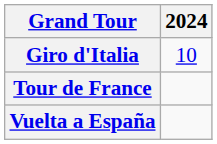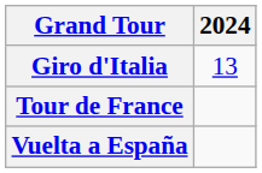 <table class="wikitable plainrowheaders">
 <tr>
 <th scope="col"><a href='#'>Grand Tour</a></th>
 <th scope="col">2024</th>
 </tr>
 <tr style="text-align:center;">
 <th scope="row"> <a href='#'>Giro d'Italia</a></th>
-<td><a href='#'>10</a></td>
+<td><a href='#'>13</a></td>
 </tr>
 <tr style="text-align:center;">
 <th scope="row"> <a href='#'>Tour de France</a></th>
 <td></td>
 </tr>
 <tr style="text-align:center;">
 <th scope="row"> <a href='#'>Vuelta a España</a></th>
 <td></td>
 </tr>
 </table>
